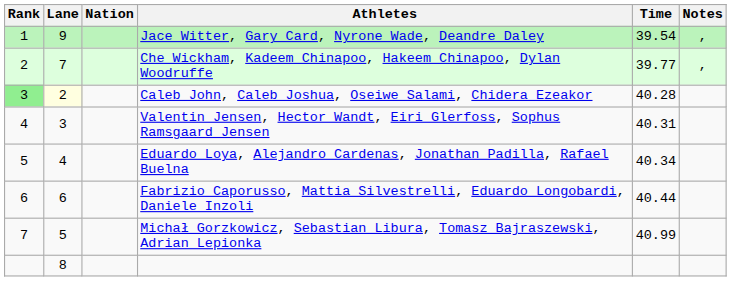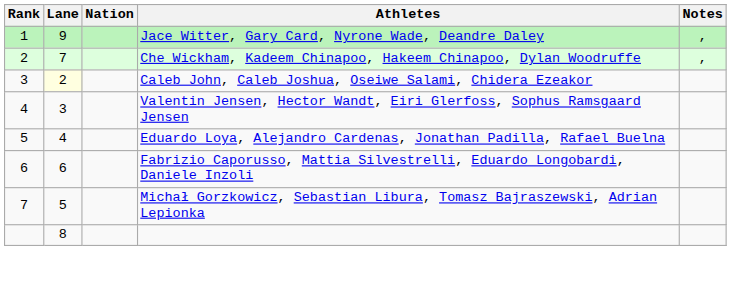 <table class="wikitable sortable" style="text-align:center;width: 75%; font-size:95%"">
 <tr>
 <th scope="col">Rank</th>
 <th scope="col">Lane</th>
 <th scope="col">Nation</th>
 <th scope="col">Athletes</th>
-<th scope="col">Time</th>
 <th scope="col">Notes</th>
 </tr>
 <tr bgcolor=bbf3bb>
 <td>1</td>
 <td>9</td>
 <td align=left></td>
 <td align=left><a href='#'>Jace Witter</a>, <a href='#'>Gary Card</a>, <a href='#'>Nyrone Wade</a>, <a href='#'>Deandre Daley</a></td>
-<td>39.54</td>
 <td>, </td>
 </tr>
 <tr bgcolor=ddffdd>
 <td>2</td>
 <td>7</td>
 <td align=left></td>
 <td align=left><a href='#'>Che Wickham</a>, <a href='#'>Kadeem Chinapoo</a>, <a href='#'>Hakeem Chinapoo</a>, <a href='#'>Dylan Woodruffe</a></td>
-<td>39.77</td>
 <td>, </td>
 </tr>
 <tr>
-<td style="background: lightgreen;">3</td>
+<td>3</td>
 <td style="background: lightyellow;">2</td>
 <td align=left></td>
 <td align=left><a href='#'>Caleb John</a>, <a href='#'>Caleb Joshua</a>, <a href='#'>Oseiwe Salami</a>, <a href='#'>Chidera Ezeakor</a></td>
-<td>40.28</td>
 <td></td>
 </tr>
 <tr>
 <td>4</td>
 <td>3</td>
 <td align=left></td>
 <td align=left><a href='#'>Valentin Jensen</a>, <a href='#'>Hector Wandt</a>, <a href='#'>Eiri Glerfoss</a>, <a href='#'>Sophus Ramsgaard Jensen</a></td>
-<td>40.31</td>
 <td></td>
 </tr>
 <tr>
 <td>5</td>
 <td>4</td>
 <td align=left></td>
 <td align=left><a href='#'>Eduardo Loya</a>, <a href='#'>Alejandro Cardenas</a>, <a href='#'>Jonathan Padilla</a>, <a href='#'>Rafael Buelna</a></td>
-<td>40.34</td>
 <td></td>
 </tr>
 <tr>
 <td>6</td>
 <td>6</td>
 <td align=left></td>
 <td align=left><a href='#'>Fabrizio Caporusso</a>, <a href='#'>Mattia Silvestrelli</a>, <a href='#'>Eduardo Longobardi</a>, <a href='#'>Daniele Inzoli</a></td>
-<td>40.44</td>
 <td></td>
 </tr>
 <tr>
 <td>7</td>
 <td>5</td>
 <td align=left></td>
 <td align=left><a href='#'>Michał Gorzkowicz</a>, <a href='#'>Sebastian Libura</a>, <a href='#'>Tomasz Bajraszewski</a>, <a href='#'>Adrian Lepionka</a></td>
-<td>40.99</td>
 <td></td>
 </tr>
 <tr>
 <td></td>
 <td>8</td>
 <td align=left></td>
 <td align=left></td>
 <td></td>
-<td></td>
 </tr>
 </table>
